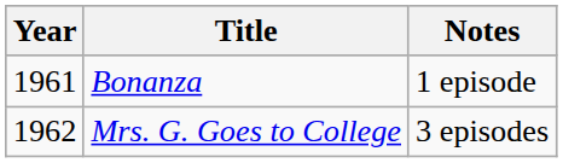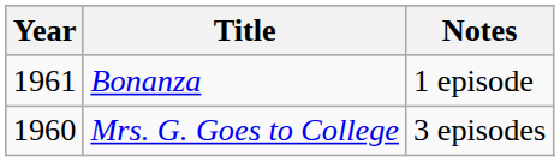 <table class="wikitable">
 <tr>
 <th>Year</th>
 <th>Title</th>
 <th>Notes</th>
 </tr>
 <tr>
 <td>1961</td>
 <td><em><a href='#'>Bonanza</a></em></td>
 <td>1 episode</td>
 </tr>
 <tr>
-<td>1962</td>
+<td>1960</td>
 <td><em><a href='#'>Mrs. G. Goes to College</a></em></td>
 <td>3 episodes</td>
 </tr>
 </table>
